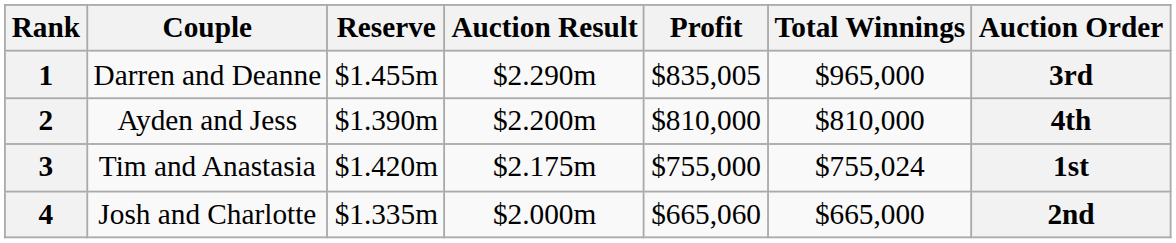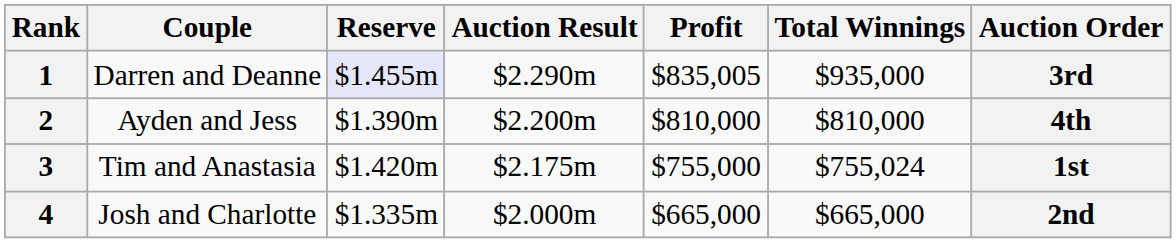 <table class="wikitable" style="text-align:center">
 <tr>
 <th>Rank</th>
 <th>Couple</th>
 <th>Reserve</th>
 <th>Auction Result</th>
 <th>Profit</th>
 <th>Total Winnings</th>
 <th>Auction Order</th>
 </tr>
 <tr>
 <th>1</th>
 <td>Darren and Deanne</td>
-<td>$1.455m</td>
+<td style="background: lavender;">$1.455m</td>
 <td>$2.290m</td>
 <td>$835,005</td>
-<td>$965,000</td>
+<td>$935,000</td>
 <th>3rd</th>
 </tr>
 <tr>
 <th>2</th>
 <td>Ayden and Jess</td>
 <td>$1.390m</td>
 <td>$2.200m</td>
 <td>$810,000</td>
 <td>$810,000</td>
 <th>4th</th>
 </tr>
 <tr>
 <th>3</th>
 <td>Tim and Anastasia</td>
 <td>$1.420m</td>
 <td>$2.175m</td>
 <td>$755,000</td>
 <td>$755,024</td>
 <th>1st</th>
 </tr>
 <tr>
 <th>4</th>
 <td>Josh and Charlotte</td>
 <td>$1.335m</td>
 <td>$2.000m</td>
-<td>$665,060</td>
+<td>$665,000</td>
 <td>$665,000</td>
 <th>2nd</th>
 </tr>
 </table>
